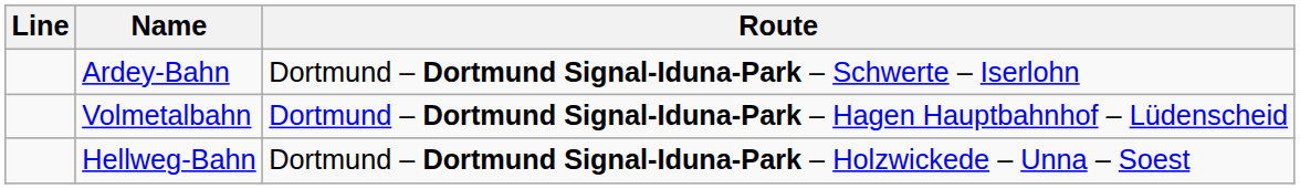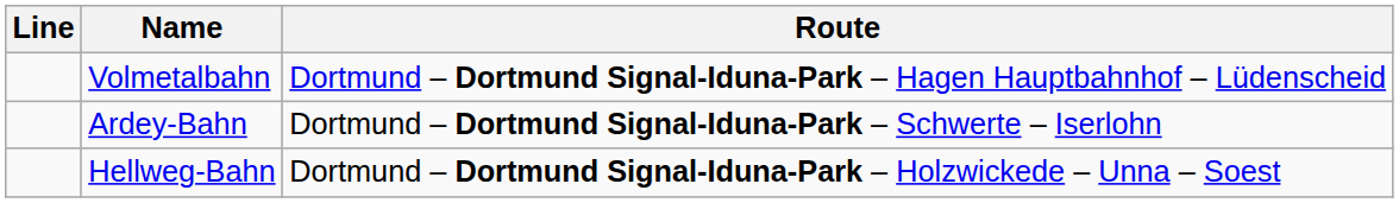 <table class="wikitable">
 <tr>
 <th>Line</th>
 <th>Name</th>
 <th>Route</th>
 </tr>
 <tr>
 <td></td>
-<td><a href='#'>Ardey-Bahn</a></td>
-<td>Dortmund – <strong>Dortmund Signal-Iduna-Park</strong> – <a href='#'>Schwerte</a> – <a href='#'>Iserlohn</a></td>
+<td><a href='#'>Volmetalbahn</a></td>
+<td><a href='#'>Dortmund</a> – <strong>Dortmund Signal-Iduna-Park</strong> – <a href='#'>Hagen Hauptbahnhof</a> – <a href='#'>Lüdenscheid</a></td>
 </tr>
 <tr>
 <td></td>
-<td><a href='#'>Volmetalbahn</a></td>
-<td><a href='#'>Dortmund</a> – <strong>Dortmund Signal-Iduna-Park</strong> – <a href='#'>Hagen Hauptbahnhof</a> – <a href='#'>Lüdenscheid</a></td>
+<td><a href='#'>Ardey-Bahn</a></td>
+<td>Dortmund – <strong>Dortmund Signal-Iduna-Park</strong> – <a href='#'>Schwerte</a> – <a href='#'>Iserlohn</a></td>
 </tr>
 <tr>
 <td></td>
 <td><a href='#'>Hellweg-Bahn</a></td>
 <td>Dortmund – <strong>Dortmund Signal-Iduna-Park</strong> – <a href='#'>Holzwickede</a> – <a href='#'>Unna</a> – <a href='#'>Soest</a></td>
 </tr>
 </table>
